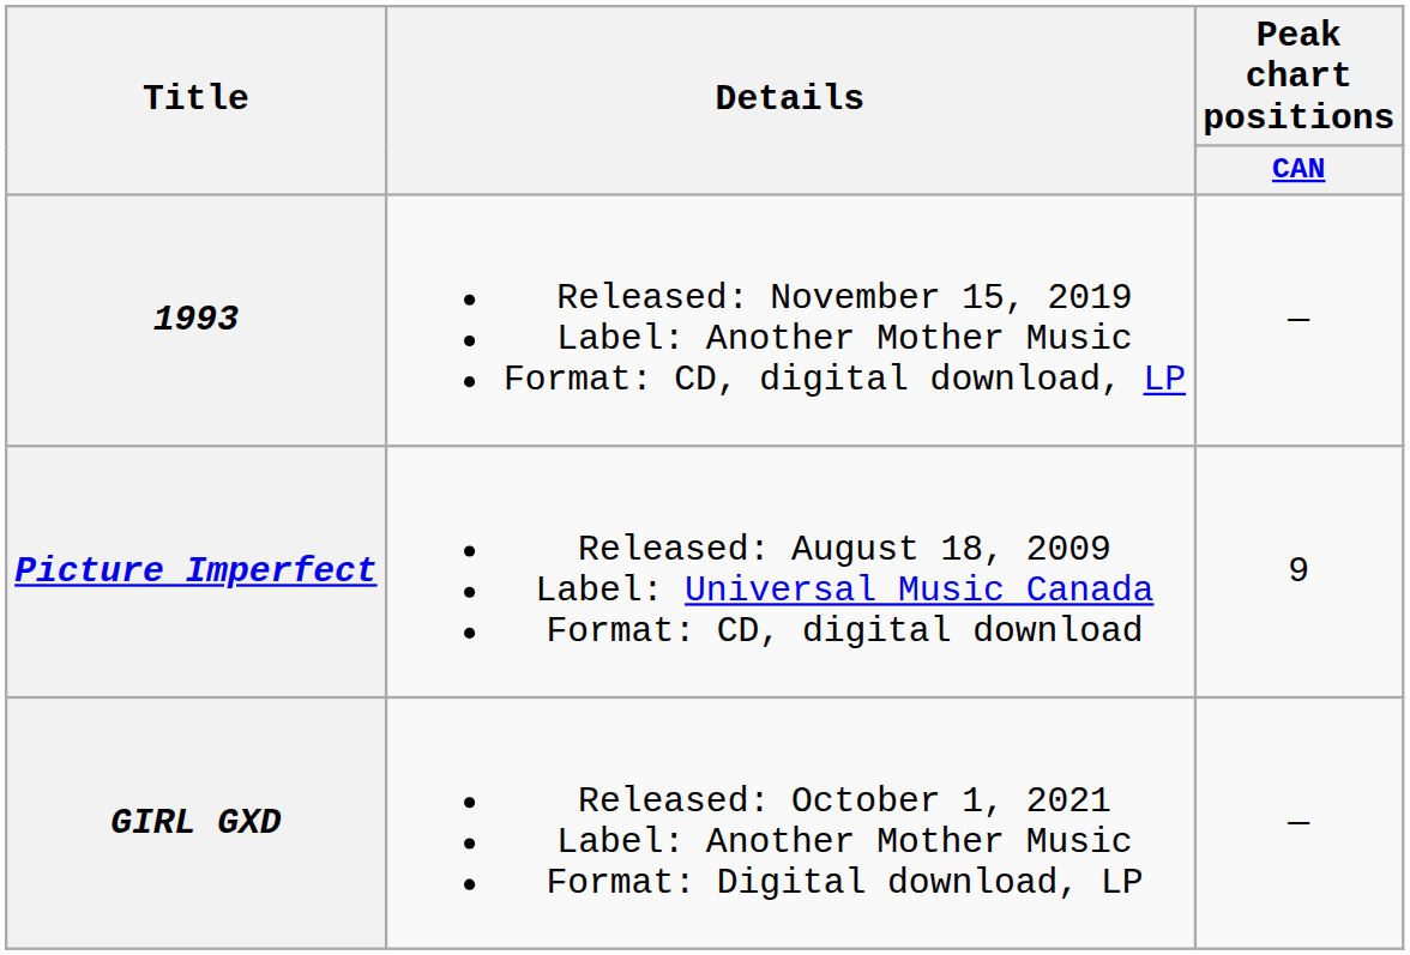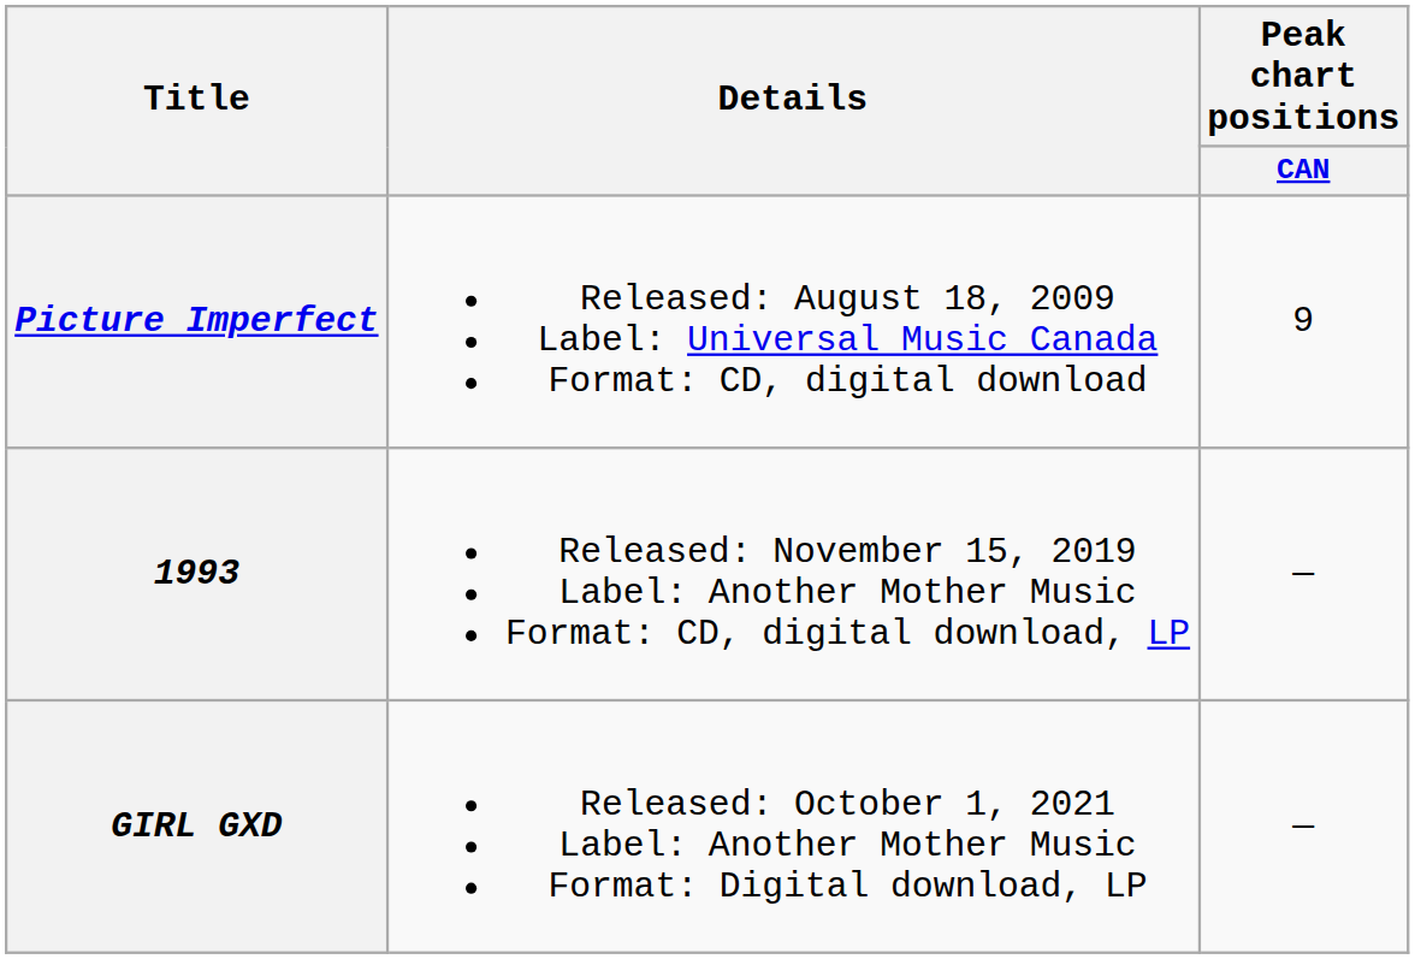 <table class="wikitable plainrowheaders" style="text-align:center;">
 <tr>
 <th rowspan="2">Title</th>
 <th rowspan="2">Details</th>
 <th colspan="1">Peak chart positions</th>
 </tr>
 <tr style="font-size:smaller;">
 <th width="40"><a href='#'>CAN</a><br></th>
 </tr>
 <tr>
+<th scope="row"><em><a href='#'>Picture Imperfect</a></em></th>
+<td><br><ul><li>Released: August 18, 2009</li><li>Label: <a href='#'>Universal Music Canada</a></li><li>Format: CD, digital download</li></ul></td>
+<td>9</td>
+</tr>
+<tr>
 <th scope="row"><em>1993</em></th>
 <td><br><ul><li>Released: November 15, 2019</li><li>Label: Another Mother Music</li><li>Format: CD, digital download, <a href='#'>LP</a></li></ul></td>
 <td>—</td>
-</tr>
-<tr>
-<th scope="row"><em><a href='#'>Picture Imperfect</a></em></th>
-<td><br><ul><li>Released: August 18, 2009</li><li>Label: <a href='#'>Universal Music Canada</a></li><li>Format: CD, digital download</li></ul></td>
-<td>9</td>
 </tr>
 <tr>
 <th scope="row"><em>GIRL GXD</em></th>
 <td><br><ul><li>Released: October 1, 2021</li><li>Label: Another Mother Music</li><li>Format: Digital download, LP</li></ul></td>
 <td>—</td>
 </tr>
 </table>
